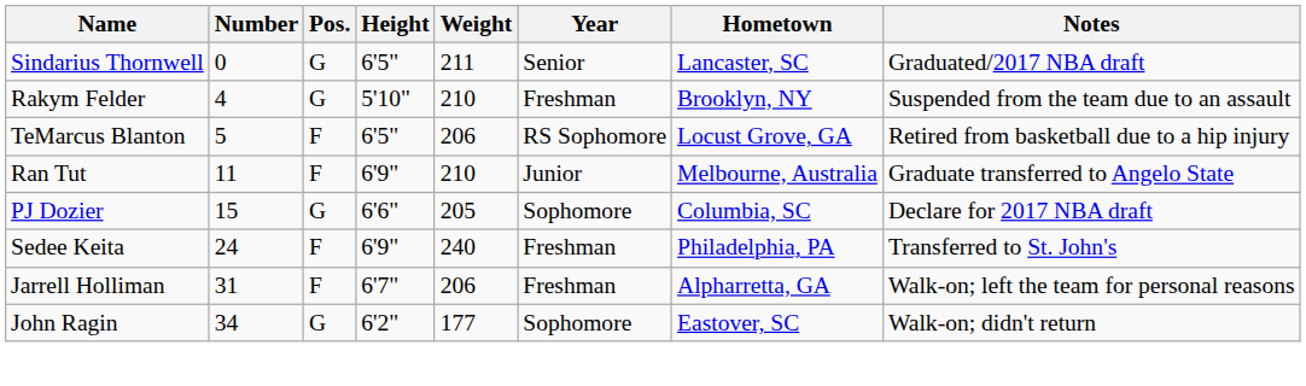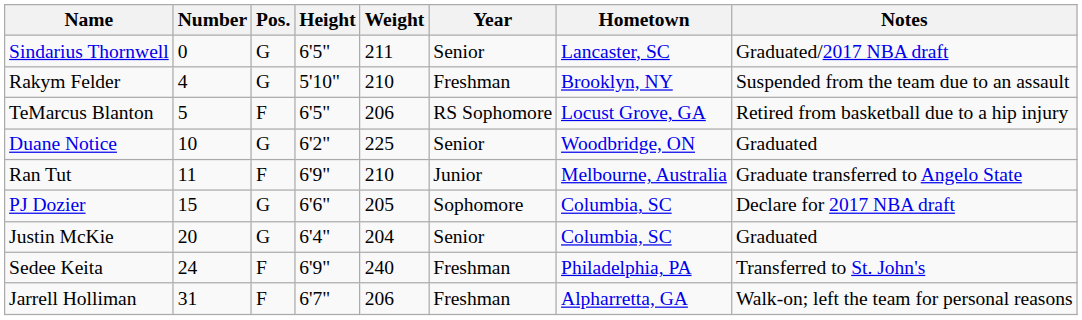 <table class="wikitable sortable" border="1">
 <tr>
 <th>Name</th>
 <th>Number</th>
 <th>Pos.</th>
 <th>Height</th>
 <th>Weight</th>
 <th>Year</th>
 <th>Hometown</th>
 <th class="unsortable">Notes</th>
 </tr>
 <tr>
 <td><a href='#'>Sindarius Thornwell</a></td>
 <td>0</td>
 <td>G</td>
 <td>6'5"</td>
 <td>211</td>
 <td>Senior</td>
 <td><a href='#'>Lancaster, SC</a></td>
 <td>Graduated/<a href='#'>2017 NBA draft</a></td>
 </tr>
 <tr>
 <td>Rakym Felder</td>
 <td>4</td>
 <td>G</td>
 <td>5'10"</td>
 <td>210</td>
 <td>Freshman</td>
 <td><a href='#'>Brooklyn, NY</a></td>
 <td>Suspended from the team due to an assault</td>
 </tr>
 <tr>
 <td>TeMarcus Blanton</td>
 <td>5</td>
 <td>F</td>
 <td>6'5"</td>
 <td>206</td>
 <td>RS Sophomore</td>
 <td><a href='#'>Locust Grove, GA</a></td>
 <td>Retired from basketball due to a hip injury</td>
 </tr>
 <tr>
+<td><a href='#'>Duane Notice</a></td>
+<td>10</td>
+<td>G</td>
+<td>6'2"</td>
+<td>225</td>
+<td>Senior</td>
+<td><a href='#'>Woodbridge, ON</a></td>
+<td>Graduated</td>
+</tr>
+<tr>
 <td>Ran Tut</td>
 <td>11</td>
 <td>F</td>
 <td>6'9"</td>
 <td>210</td>
 <td>Junior</td>
 <td><a href='#'>Melbourne, Australia</a></td>
 <td>Graduate transferred to <a href='#'>Angelo State</a></td>
 </tr>
 <tr>
 <td><a href='#'>PJ Dozier</a></td>
 <td>15</td>
 <td>G</td>
 <td>6'6"</td>
 <td>205</td>
 <td>Sophomore</td>
 <td><a href='#'>Columbia, SC</a></td>
 <td>Declare for <a href='#'>2017 NBA draft</a></td>
+</tr>
+<tr>
+<td>Justin McKie</td>
+<td>20</td>
+<td>G</td>
+<td>6'4"</td>
+<td>204</td>
+<td>Senior</td>
+<td><a href='#'>Columbia, SC</a></td>
+<td>Graduated</td>
 </tr>
 <tr>
 <td>Sedee Keita</td>
 <td>24</td>
 <td>F</td>
 <td>6'9"</td>
 <td>240</td>
 <td>Freshman</td>
 <td><a href='#'>Philadelphia, PA</a></td>
 <td>Transferred to <a href='#'>St. John's</a></td>
 </tr>
 <tr>
 <td>Jarrell Holliman</td>
 <td>31</td>
 <td>F</td>
 <td>6'7"</td>
 <td>206</td>
 <td>Freshman</td>
 <td><a href='#'>Alpharretta, GA</a></td>
 <td>Walk-on; left the team for personal reasons</td>
 </tr>
-<tr>
-<td>John Ragin</td>
-<td>34</td>
-<td>G</td>
-<td>6'2"</td>
-<td>177</td>
-<td>Sophomore</td>
-<td><a href='#'>Eastover, SC</a></td>
-<td>Walk-on; didn't return</td>
-</tr>
 </table>
